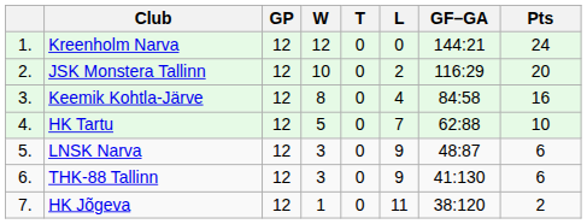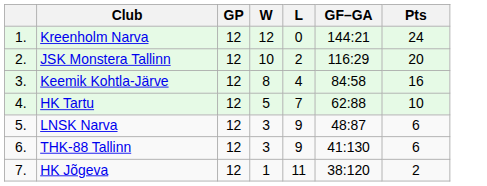 <table class="wikitable">
 <tr>
 <th width="30"></th>
 <th width="200">Club</th>
 <th width="30">GP</th>
 <th width="30">W</th>
-<th width="30">T</th>
 <th width="30">L</th>
 <th width="70">GF–GA</th>
 <th width="70">Pts</th>
 </tr>
 <tr bgcolor="#e6fae6" align="center">
 <td>1.</td>
 <td align="left"><a href='#'>Kreenholm Narva</a></td>
 <td>12</td>
 <td>12</td>
 <td>0</td>
-<td>0</td>
 <td>144:21</td>
 <td>24</td>
 </tr>
 <tr bgcolor="#e6fae6" align="center">
 <td>2.</td>
 <td align="left"><a href='#'>JSK Monstera Tallinn</a></td>
 <td>12</td>
 <td>10</td>
-<td>0</td>
 <td>2</td>
 <td>116:29</td>
 <td>20</td>
 </tr>
 <tr bgcolor="#e6fae6" align="center">
 <td>3.</td>
 <td align="left"><a href='#'>Keemik Kohtla-Järve</a></td>
 <td>12</td>
 <td>8</td>
-<td>0</td>
 <td>4</td>
 <td>84:58</td>
 <td>16</td>
 </tr>
 <tr bgcolor="#e6fae6" align="center">
 <td>4.</td>
 <td align="left"><a href='#'>HK Tartu</a></td>
 <td>12</td>
 <td>5</td>
-<td>0</td>
 <td>7</td>
 <td>62:88</td>
 <td>10</td>
 </tr>
 <tr align="center">
 <td>5.</td>
 <td align="left"><a href='#'>LNSK Narva</a></td>
 <td>12</td>
 <td>3</td>
-<td>0</td>
 <td>9</td>
 <td>48:87</td>
 <td>6</td>
 </tr>
 <tr align="center">
 <td>6.</td>
 <td align="left"><a href='#'>THK-88 Tallinn</a></td>
 <td>12</td>
 <td>3</td>
-<td>0</td>
 <td>9</td>
 <td>41:130</td>
 <td>6</td>
 </tr>
 <tr align="center">
 <td>7.</td>
 <td align="left"><a href='#'>HK Jõgeva</a></td>
 <td>12</td>
 <td>1</td>
-<td>0</td>
 <td>11</td>
 <td>38:120</td>
 <td>2</td>
 </tr>
 </table>
